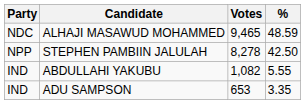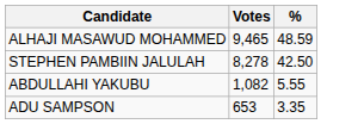 <table class="wikitable">
 <tr>
-<th><strong>Party</strong></th>
 <th><strong>Candidate</strong></th>
 <th><strong>Votes</strong></th>
 <th><strong>%</strong></th>
 </tr>
 <tr>
-<td>NDC</td>
 <td>ALHAJI MASAWUD MOHAMMED</td>
 <td>9,465</td>
 <td>48.59</td>
 </tr>
 <tr>
-<td>NPP</td>
 <td>STEPHEN PAMBIIN JALULAH</td>
 <td>8,278</td>
 <td>42.50</td>
 </tr>
 <tr>
-<td>IND</td>
 <td>ABDULLAHI YAKUBU</td>
 <td>1,082</td>
 <td>5.55</td>
 </tr>
 <tr>
-<td>IND</td>
 <td>ADU SAMPSON</td>
 <td>653</td>
 <td>3.35</td>
 </tr>
 </table>
